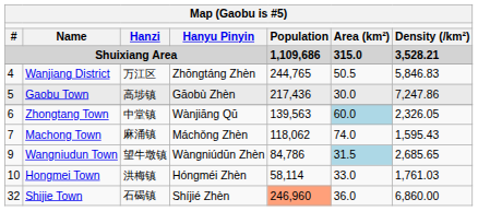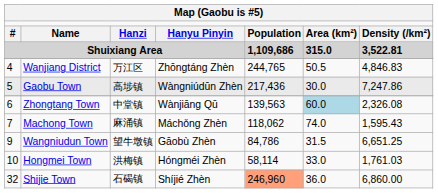 <table class="wikitable" style="font-size:90%;">
 <tr>
 <th colspan="7">Map (Gaobu is #5)</th>
 </tr>
 <tr>
 <td colspan=7 align=center></td>
 </tr>
 <tr>
 <th>#</th>
 <th>Name</th>
 <th><a href='#'>Hanzi</a></th>
 <th><a href='#'>Hanyu Pinyin</a></th>
 <th>Population </th>
 <th>Area (km²)</th>
 <th>Density (/km²)</th>
 </tr>
 <tr --------- bgcolor="#D3D3D3">
 <td colspan="4" align="center" bgcolor="#D3D3D3"><strong>Shuixiang Area</strong></td>
 <td><strong>1,109,686</strong></td>
 <td><strong>315.0</strong></td>
-<td><strong>3,528.21</strong></td>
+<td><strong>3,522.81</strong></td>
 </tr>
 <tr --------->
 </tr>
 <tr>
 <td>4</td>
 <td><a href='#'>Wanjiang District</a></td>
 <td>万江区</td>
 <td>Zhōngtáng Zhèn</td>
 <td>244,765</td>
 <td>50.5</td>
-<td>5,846.83</td>
+<td>4,846.83</td>
 </tr>
 <tr --------- bgcolor="#EAEAEA">
 <td>5</td>
 <td><a href='#'>Gaobu Town</a></td>
 <td>高埗镇</td>
-<td>Gāobù Zhèn</td>
+<td>Wàngniúdūn Zhèn</td>
 <td>217,436</td>
 <td>30.0</td>
 <td>7,247.86</td>
 </tr>
 <tr --------->
 </tr>
 <tr>
 <td>6</td>
 <td><a href='#'>Zhongtang Town</a></td>
 <td>中堂镇</td>
 <td>Wànjiāng Qū</td>
 <td>139,563</td>
 <td style="background: lightblue;">60.0</td>
-<td>2,326.05</td>
+<td>2,326.08</td>
 </tr>
 <tr>
 <td>7</td>
 <td><a href='#'>Machong Town</a></td>
 <td>麻涌镇</td>
 <td>Máchǒng Zhèn</td>
 <td>118,062</td>
 <td>74.0</td>
 <td>1,595.43</td>
 </tr>
 <tr>
 <td>9</td>
 <td><a href='#'>Wangniudun Town</a></td>
 <td>望牛墩镇</td>
-<td>Wàngniúdūn Zhèn</td>
+<td>Gāobù Zhèn</td>
 <td>84,786</td>
-<td style="background: lightblue;">31.5</td>
-<td>2,685.65</td>
+<td>31.5</td>
+<td>6,651.25</td>
 </tr>
 <tr>
 <td>10</td>
 <td><a href='#'>Hongmei Town</a></td>
 <td>洪梅镇</td>
 <td>Hóngméi Zhèn</td>
 <td>58,114</td>
 <td>33.0</td>
 <td>1,761.03</td>
 </tr>
 <tr>
 <td>32</td>
 <td><a href='#'>Shijie Town</a></td>
 <td>石碣镇</td>
 <td>Shíjié Zhèn</td>
 <td style="background: lightsalmon;">246,960</td>
 <td>36.0</td>
 <td>6,860.00</td>
 </tr>
 </table>
